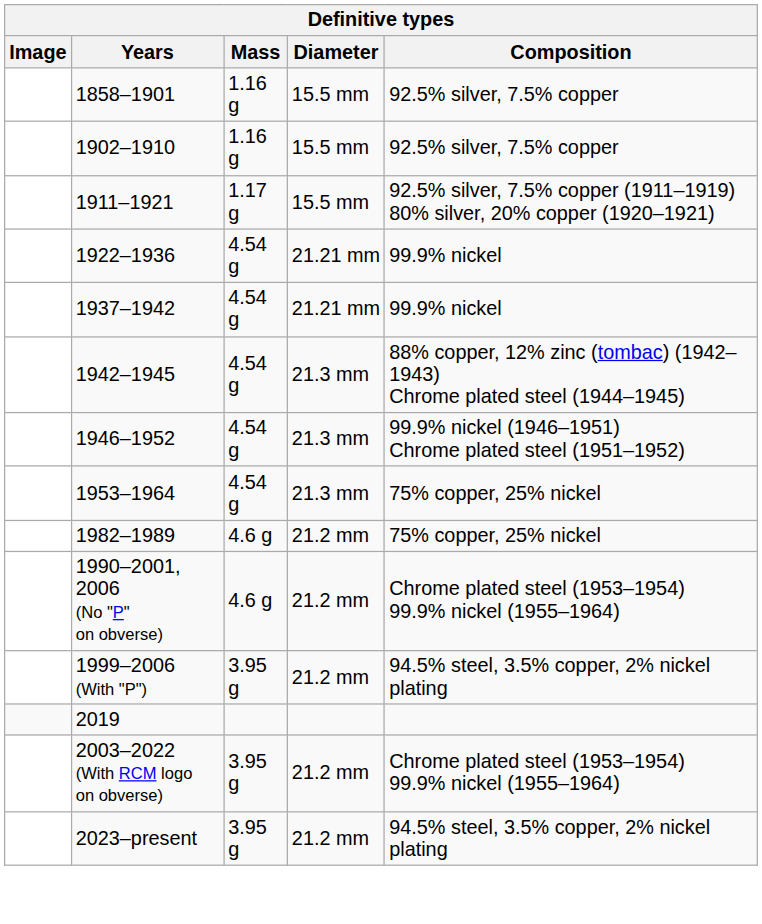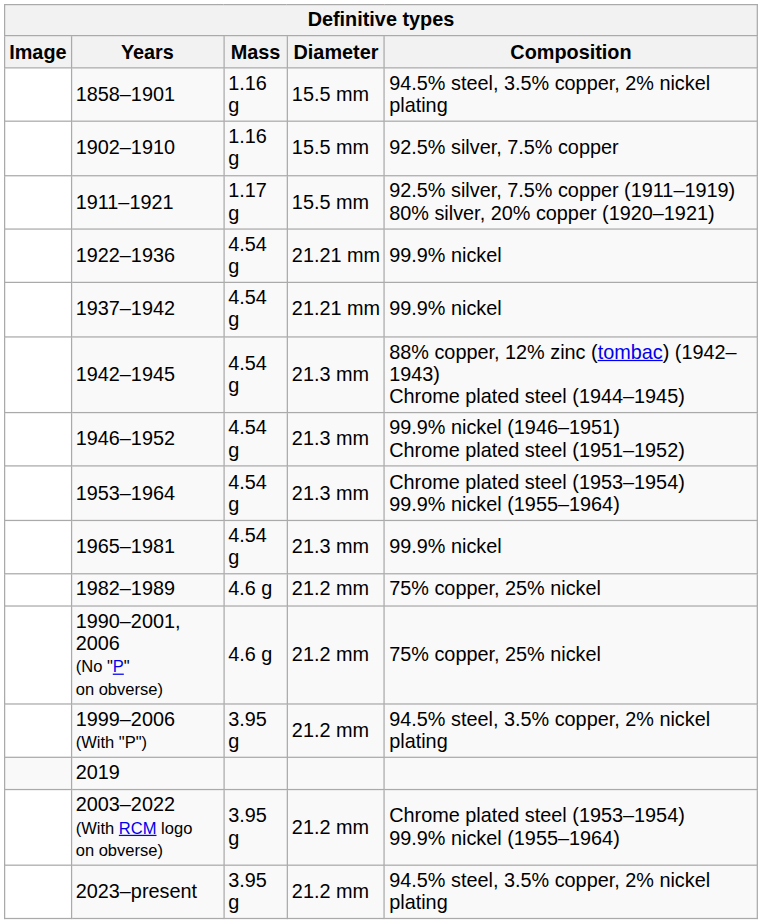 <table class="wikitable sortable">
 <tr>
 <th colspan="5">Definitive types</th>
 </tr>
 <tr ---->
 <th>Image</th>
 <th>Years</th>
 <th>Mass</th>
 <th>Diameter</th>
 <th>Composition</th>
 </tr>
 <tr>
 <td align="center" bgcolor="white"></td>
 <td>1858–1901</td>
 <td>1.16 g</td>
 <td>15.5 mm</td>
-<td>92.5% silver, 7.5% copper</td>
+<td>94.5% steel, 3.5% copper, 2% nickel plating</td>
 </tr>
 <tr>
 <td align="center" bgcolor="white"></td>
 <td>1902–1910</td>
 <td>1.16 g</td>
 <td>15.5 mm</td>
 <td>92.5% silver, 7.5% copper</td>
 </tr>
 <tr>
 <td align="center" bgcolor="white"></td>
 <td>1911–1921</td>
 <td>1.17 g</td>
 <td>15.5 mm</td>
 <td>92.5% silver, 7.5% copper (1911–1919)<br>80% silver, 20% copper (1920–1921)</td>
 </tr>
 <tr>
 <td align="center" bgcolor="white"></td>
 <td>1922–1936</td>
 <td>4.54 g</td>
 <td>21.21 mm</td>
 <td>99.9% nickel</td>
 </tr>
 <tr>
 <td align="center" bgcolor="white"></td>
 <td>1937–1942</td>
 <td>4.54 g</td>
 <td>21.21 mm</td>
 <td>99.9% nickel</td>
 </tr>
 <tr>
 <td align="center" bgcolor="white"></td>
 <td>1942–1945</td>
 <td>4.54 g</td>
 <td>21.3 mm</td>
 <td>88% copper, 12% zinc (<a href='#'>tombac</a>) (1942–1943)<br> Chrome plated steel (1944–1945)</td>
 </tr>
 <tr>
 <td align="center" bgcolor="white"></td>
 <td>1946–1952</td>
 <td>4.54 g</td>
 <td>21.3 mm</td>
 <td>99.9% nickel (1946–1951)<br> Chrome plated steel (1951–1952)</td>
 </tr>
 <tr>
 <td align="center" bgcolor="white"></td>
 <td>1953–1964</td>
 <td>4.54 g</td>
 <td>21.3 mm</td>
-<td>75% copper, 25% nickel</td>
+<td>Chrome plated steel (1953–1954) <br>99.9% nickel (1955–1964)</td>
+</tr>
+<tr>
+<td align="center" bgcolor="white"></td>
+<td>1965–1981</td>
+<td>4.54 g</td>
+<td>21.3 mm</td>
+<td>99.9% nickel</td>
 </tr>
 <tr>
 <td align="center" bgcolor="white"></td>
 <td>1982–1989</td>
 <td>4.6 g</td>
 <td>21.2 mm</td>
 <td>75% copper, 25% nickel</td>
 </tr>
 <tr>
 <td align="center" bgcolor="white"></td>
 <td>1990–2001, 2006<br><small>(No "<a href='#'>P</a>"<br>on obverse)</small></td>
 <td>4.6 g</td>
 <td>21.2 mm</td>
-<td>Chrome plated steel (1953–1954) <br>99.9% nickel (1955–1964)</td>
+<td>75% copper, 25% nickel</td>
 </tr>
 <tr>
 <td align="center" bgcolor="white"></td>
 <td>1999–2006<br><small>(With "P")</small></td>
 <td>3.95 g</td>
 <td>21.2 mm</td>
 <td>94.5% steel, 3.5% copper, 2% nickel plating</td>
 </tr>
 <tr>
 <td align="center"></td>
 <td>2019</td>
 <td></td>
 <td></td>
 <td></td>
 </tr>
 <tr>
 <td align="center" bgcolor="white"></td>
 <td>2003–2022<br><small>(With <a href='#'>RCM</a> logo<br>on obverse)</small></td>
 <td>3.95 g</td>
 <td>21.2 mm</td>
 <td>Chrome plated steel (1953–1954) <br>99.9% nickel (1955–1964)</td>
 </tr>
 <tr>
 <td align="center" bgcolor="white"></td>
 <td>2023–present</td>
 <td>3.95 g</td>
 <td>21.2 mm</td>
 <td>94.5% steel, 3.5% copper, 2% nickel plating</td>
 </tr>
 </table>
